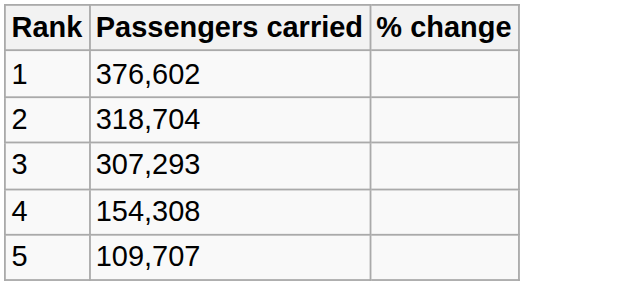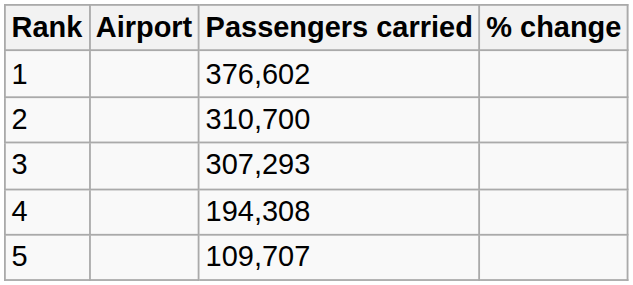 <table class="wikitable sortable" style="font-size: 100%" width= align=>
 <tr style="background:lightgrey;">
 <th>Rank</th>
+<th>Airport</th>
 <th>Passengers carried</th>
 <th>% change</th>
 </tr>
 <tr>
 <td>1</td>
+<td></td>
 <td>376,602</td>
 <td></td>
 </tr>
 <tr>
 <td>2</td>
-<td>318,704</td>
+<td></td>
+<td>310,700</td>
 <td></td>
 </tr>
 <tr>
 <td>3</td>
+<td></td>
 <td>307,293</td>
 <td></td>
 </tr>
 <tr>
 <td>4</td>
-<td>154,308</td>
+<td></td>
+<td>194,308</td>
 <td></td>
 </tr>
 <tr>
 <td>5</td>
+<td></td>
 <td>109,707</td>
 <td></td>
 </tr>
 </table>
